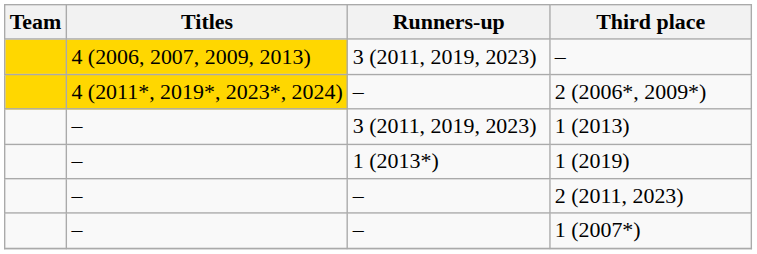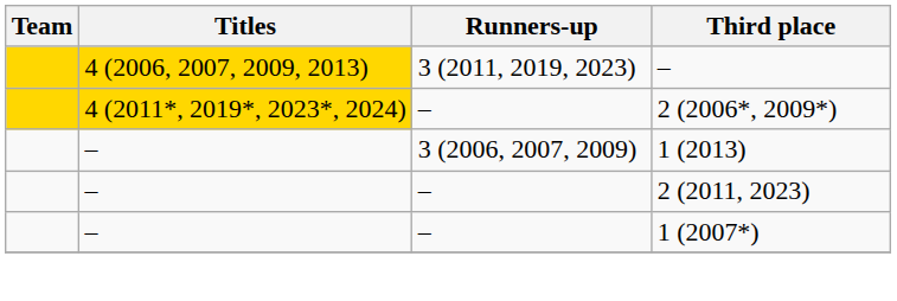 <table class="wikitable">
 <tr>
 <th>Team</th>
 <th>Titles</th>
 <th width=140>Runners-up</th>
 <th width=140>Third place</th>
 </tr>
 <tr>
 <td bgcolor=gold></td>
 <td bgcolor=gold>4 (2006, 2007, 2009, 2013)</td>
 <td>3 (2011, 2019, 2023)</td>
 <td>–</td>
 </tr>
 <tr>
 <td bgcolor=gold></td>
 <td bgcolor=gold>4 (2011*, 2019*, 2023*, 2024)</td>
 <td>–</td>
 <td>2 (2006*, 2009*)</td>
 </tr>
 <tr>
 <td></td>
 <td>–</td>
-<td>3 (2011, 2019, 2023)</td>
+<td>3 (2006, 2007, 2009)</td>
 <td>1 (2013)</td>
-</tr>
-<tr>
-<td></td>
-<td>–</td>
-<td>1 (2013*)</td>
-<td>1 (2019)</td>
 </tr>
 <tr>
 <td></td>
 <td>–</td>
 <td>–</td>
 <td>2 (2011, 2023)</td>
 </tr>
 <tr>
 <td></td>
 <td>–</td>
 <td>–</td>
 <td>1 (2007*)</td>
 </tr>
 <tr>
 </tr>
 </table>
